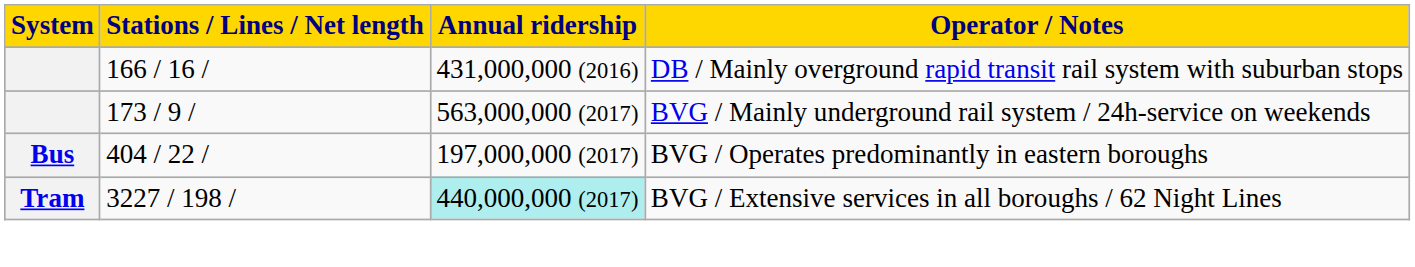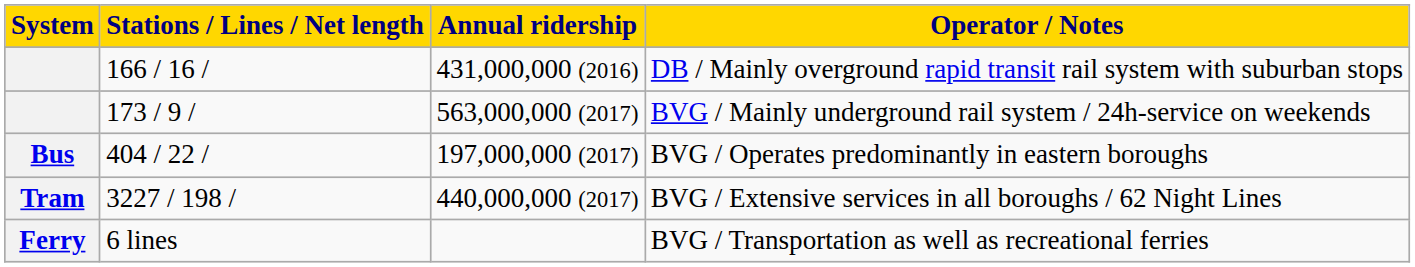 <table class="wikitable">
 <tr>
 <th scope="col" style="background:gold; color:navy;">System</th>
 <th scope="col" style="background:gold; color:navy;">Stations / Lines / Net length</th>
 <th scope="col" style="background:gold; color:navy;">Annual ridership</th>
 <th scope="col" style="background:gold; color:navy;">Operator / Notes</th>
 </tr>
 <tr>
 <th scope="row"></th>
 <td>166 / 16 / </td>
 <td>431,000,000 <small>(2016)</small></td>
 <td><a href='#'>DB</a> / Mainly overground <a href='#'>rapid transit</a> rail system with suburban stops</td>
 </tr>
 <tr>
 <th scope="row"></th>
 <td>173 / 9 / </td>
 <td>563,000,000 <small>(2017)</small></td>
 <td><a href='#'>BVG</a> / Mainly underground rail system / 24h-service on weekends</td>
 </tr>
 <tr>
 <th scope="row"><a href='#'>Bus</a></th>
 <td>404 / 22 / </td>
 <td>197,000,000 <small>(2017)</small></td>
 <td>BVG / Operates predominantly in eastern boroughs</td>
 </tr>
 <tr>
 <th scope="row"><a href='#'>Tram</a></th>
 <td>3227 / 198 / </td>
-<td style="background: paleturquoise;">440,000,000 <small>(2017)</small></td>
+<td>440,000,000 <small>(2017)</small></td>
 <td>BVG / Extensive services in all boroughs / 62 Night Lines</td>
 </tr>
+<tr>
+<th scope="row"><a href='#'>Ferry</a></th>
+<td>6 lines</td>
+<td></td>
+<td>BVG / Transportation as well as recreational ferries</td>
+</tr>
 </table>
